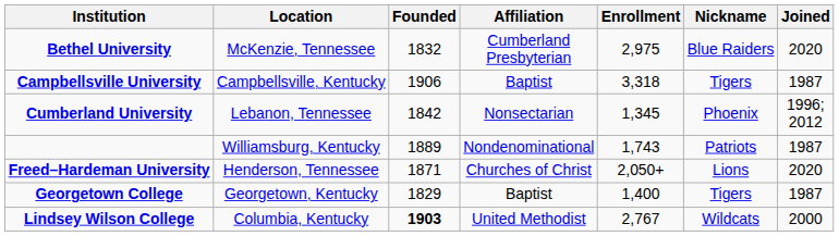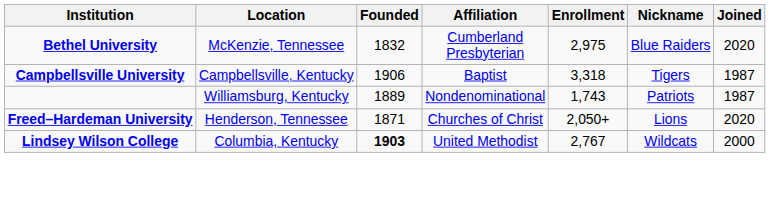 <table class="wikitable sortable" style="text-align:center">
 <tr>
 <th>Institution</th>
 <th>Location</th>
 <th>Founded</th>
 <th>Affiliation</th>
 <th>Enrollment</th>
 <th>Nickname</th>
 <th>Joined</th>
 </tr>
 <tr>
 <td><strong><a href='#'>Bethel University</a></strong></td>
 <td><a href='#'>McKenzie, Tennessee</a></td>
 <td>1832</td>
 <td><a href='#'>Cumberland<br>Presbyterian</a></td>
 <td>2,975</td>
 <td><a href='#'>Blue Raiders</a></td>
 <td>2020</td>
 </tr>
 <tr>
 <td><strong><a href='#'>Campbellsville University</a></strong></td>
 <td><a href='#'>Campbellsville, Kentucky</a></td>
 <td>1906</td>
 <td><a href='#'>Baptist</a></td>
 <td>3,318</td>
 <td><a href='#'>Tigers</a></td>
 <td>1987</td>
 </tr>
 <tr>
-<td><strong><a href='#'>Cumberland University</a></strong></td>
-<td><a href='#'>Lebanon, Tennessee</a></td>
-<td>1842</td>
-<td><a href='#'>Nonsectarian</a></td>
-<td>1,345</td>
-<td><a href='#'>Phoenix</a></td>
-<td>1996;<br>2012</td>
-</tr>
-<tr>
 <td></td>
 <td><a href='#'>Williamsburg, Kentucky</a></td>
 <td>1889</td>
 <td><a href='#'>Nondenominational</a></td>
 <td>1,743</td>
 <td><a href='#'>Patriots</a></td>
 <td>1987</td>
 </tr>
 <tr>
 <td><strong><a href='#'>Freed–Hardeman University</a></strong></td>
 <td><a href='#'>Henderson, Tennessee</a></td>
 <td>1871</td>
 <td><a href='#'>Churches of Christ</a></td>
 <td>2,050+</td>
 <td><a href='#'>Lions</a></td>
 <td>2020</td>
 </tr>
 <tr>
-<td><strong><a href='#'>Georgetown College</a></strong></td>
-<td><a href='#'>Georgetown, Kentucky</a></td>
-<td>1829</td>
-<td>Baptist</td>
-<td>1,400</td>
-<td><a href='#'>Tigers</a></td>
-<td>1987</td>
-</tr>
-<tr>
 <td><strong><a href='#'>Lindsey Wilson College</a></strong></td>
 <td><a href='#'>Columbia, Kentucky</a></td>
 <td><strong>1903</strong></td>
 <td><a href='#'>United Methodist</a></td>
 <td>2,767</td>
 <td><a href='#'>Wildcats</a></td>
 <td>2000</td>
 </tr>
 </table>
